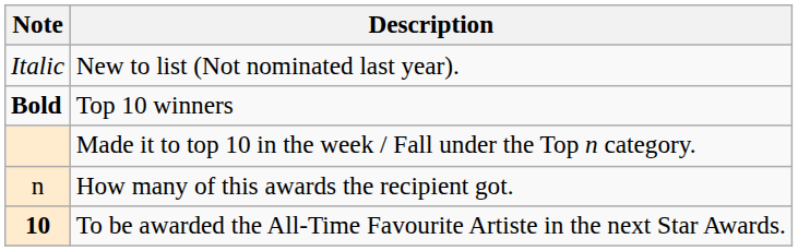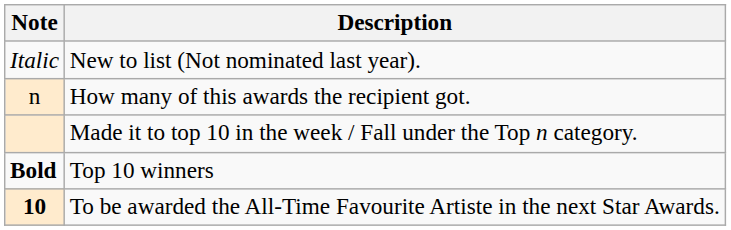 <table class="wikitable">
 <tr>
 <th>Note</th>
 <th>Description</th>
 </tr>
 <tr>
 <td><em>Italic</em></td>
 <td>New to list (Not nominated last year).</td>
 </tr>
 <tr>
-<td><strong>Bold</strong></td>
-<td>Top 10 winners</td>
+<td bgcolor="#FFEBCD" align="center">n</td>
+<td>How many of this awards the recipient got.</td>
 </tr>
 <tr>
 <td bgcolor="#FFEBCD"></td>
 <td>Made it to top 10 in the week / Fall under the Top <em>n</em> category.</td>
 </tr>
 <tr>
-<td bgcolor="#FFEBCD" align="center">n</td>
-<td>How many of this awards the recipient got.</td>
+<td><strong>Bold</strong></td>
+<td>Top 10 winners</td>
 </tr>
 <tr>
 <td bgcolor="#FFEBCD" align="center"><strong>10</strong></td>
 <td>To be awarded the All-Time Favourite Artiste in the next Star Awards.</td>
 </tr>
 </table>
